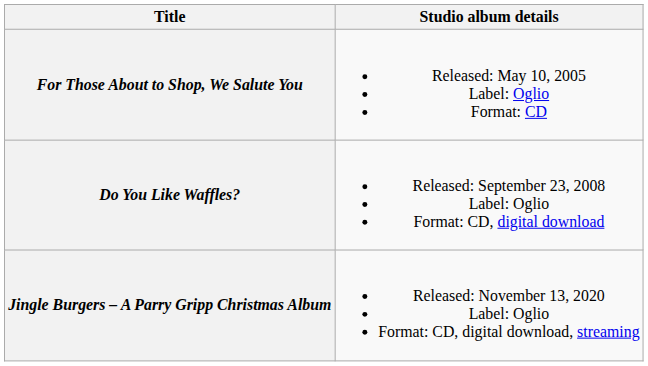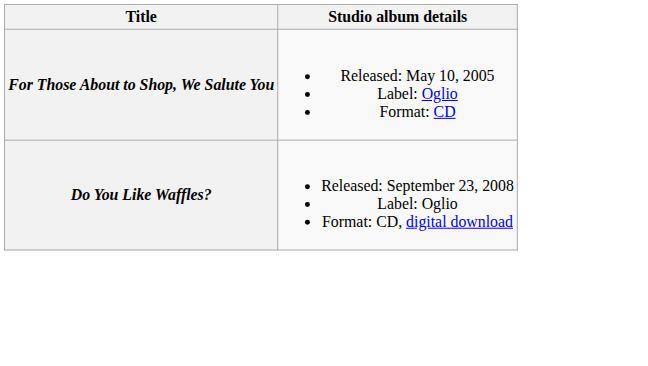 <table class="wikitable plainrowheaders" style="text-align:center;">
 <tr>
 <th scope="col">Title</th>
 <th scope="col">Studio album details</th>
 </tr>
 <tr>
 <th scope="row"><em>For Those About to Shop, We Salute You</em></th>
 <td><br><ul><li>Released: May 10, 2005</li><li>Label: <a href='#'>Oglio</a></li><li>Format: <a href='#'>CD</a></li></ul></td>
 </tr>
 <tr>
 <th scope="row"><em>Do You Like Waffles?</em></th>
 <td><br><ul><li>Released: September 23, 2008</li><li>Label: Oglio</li><li>Format: CD, <a href='#'>digital download</a></li></ul></td>
 </tr>
-<tr>
-<th scope="row"><em>Jingle Burgers – A Parry Gripp Christmas Album</em></th>
-<td><br><ul><li>Released: November 13, 2020</li><li>Label: Oglio</li><li>Format: CD, digital download, <a href='#'>streaming</a></li></ul></td>
-</tr>
 </table>
